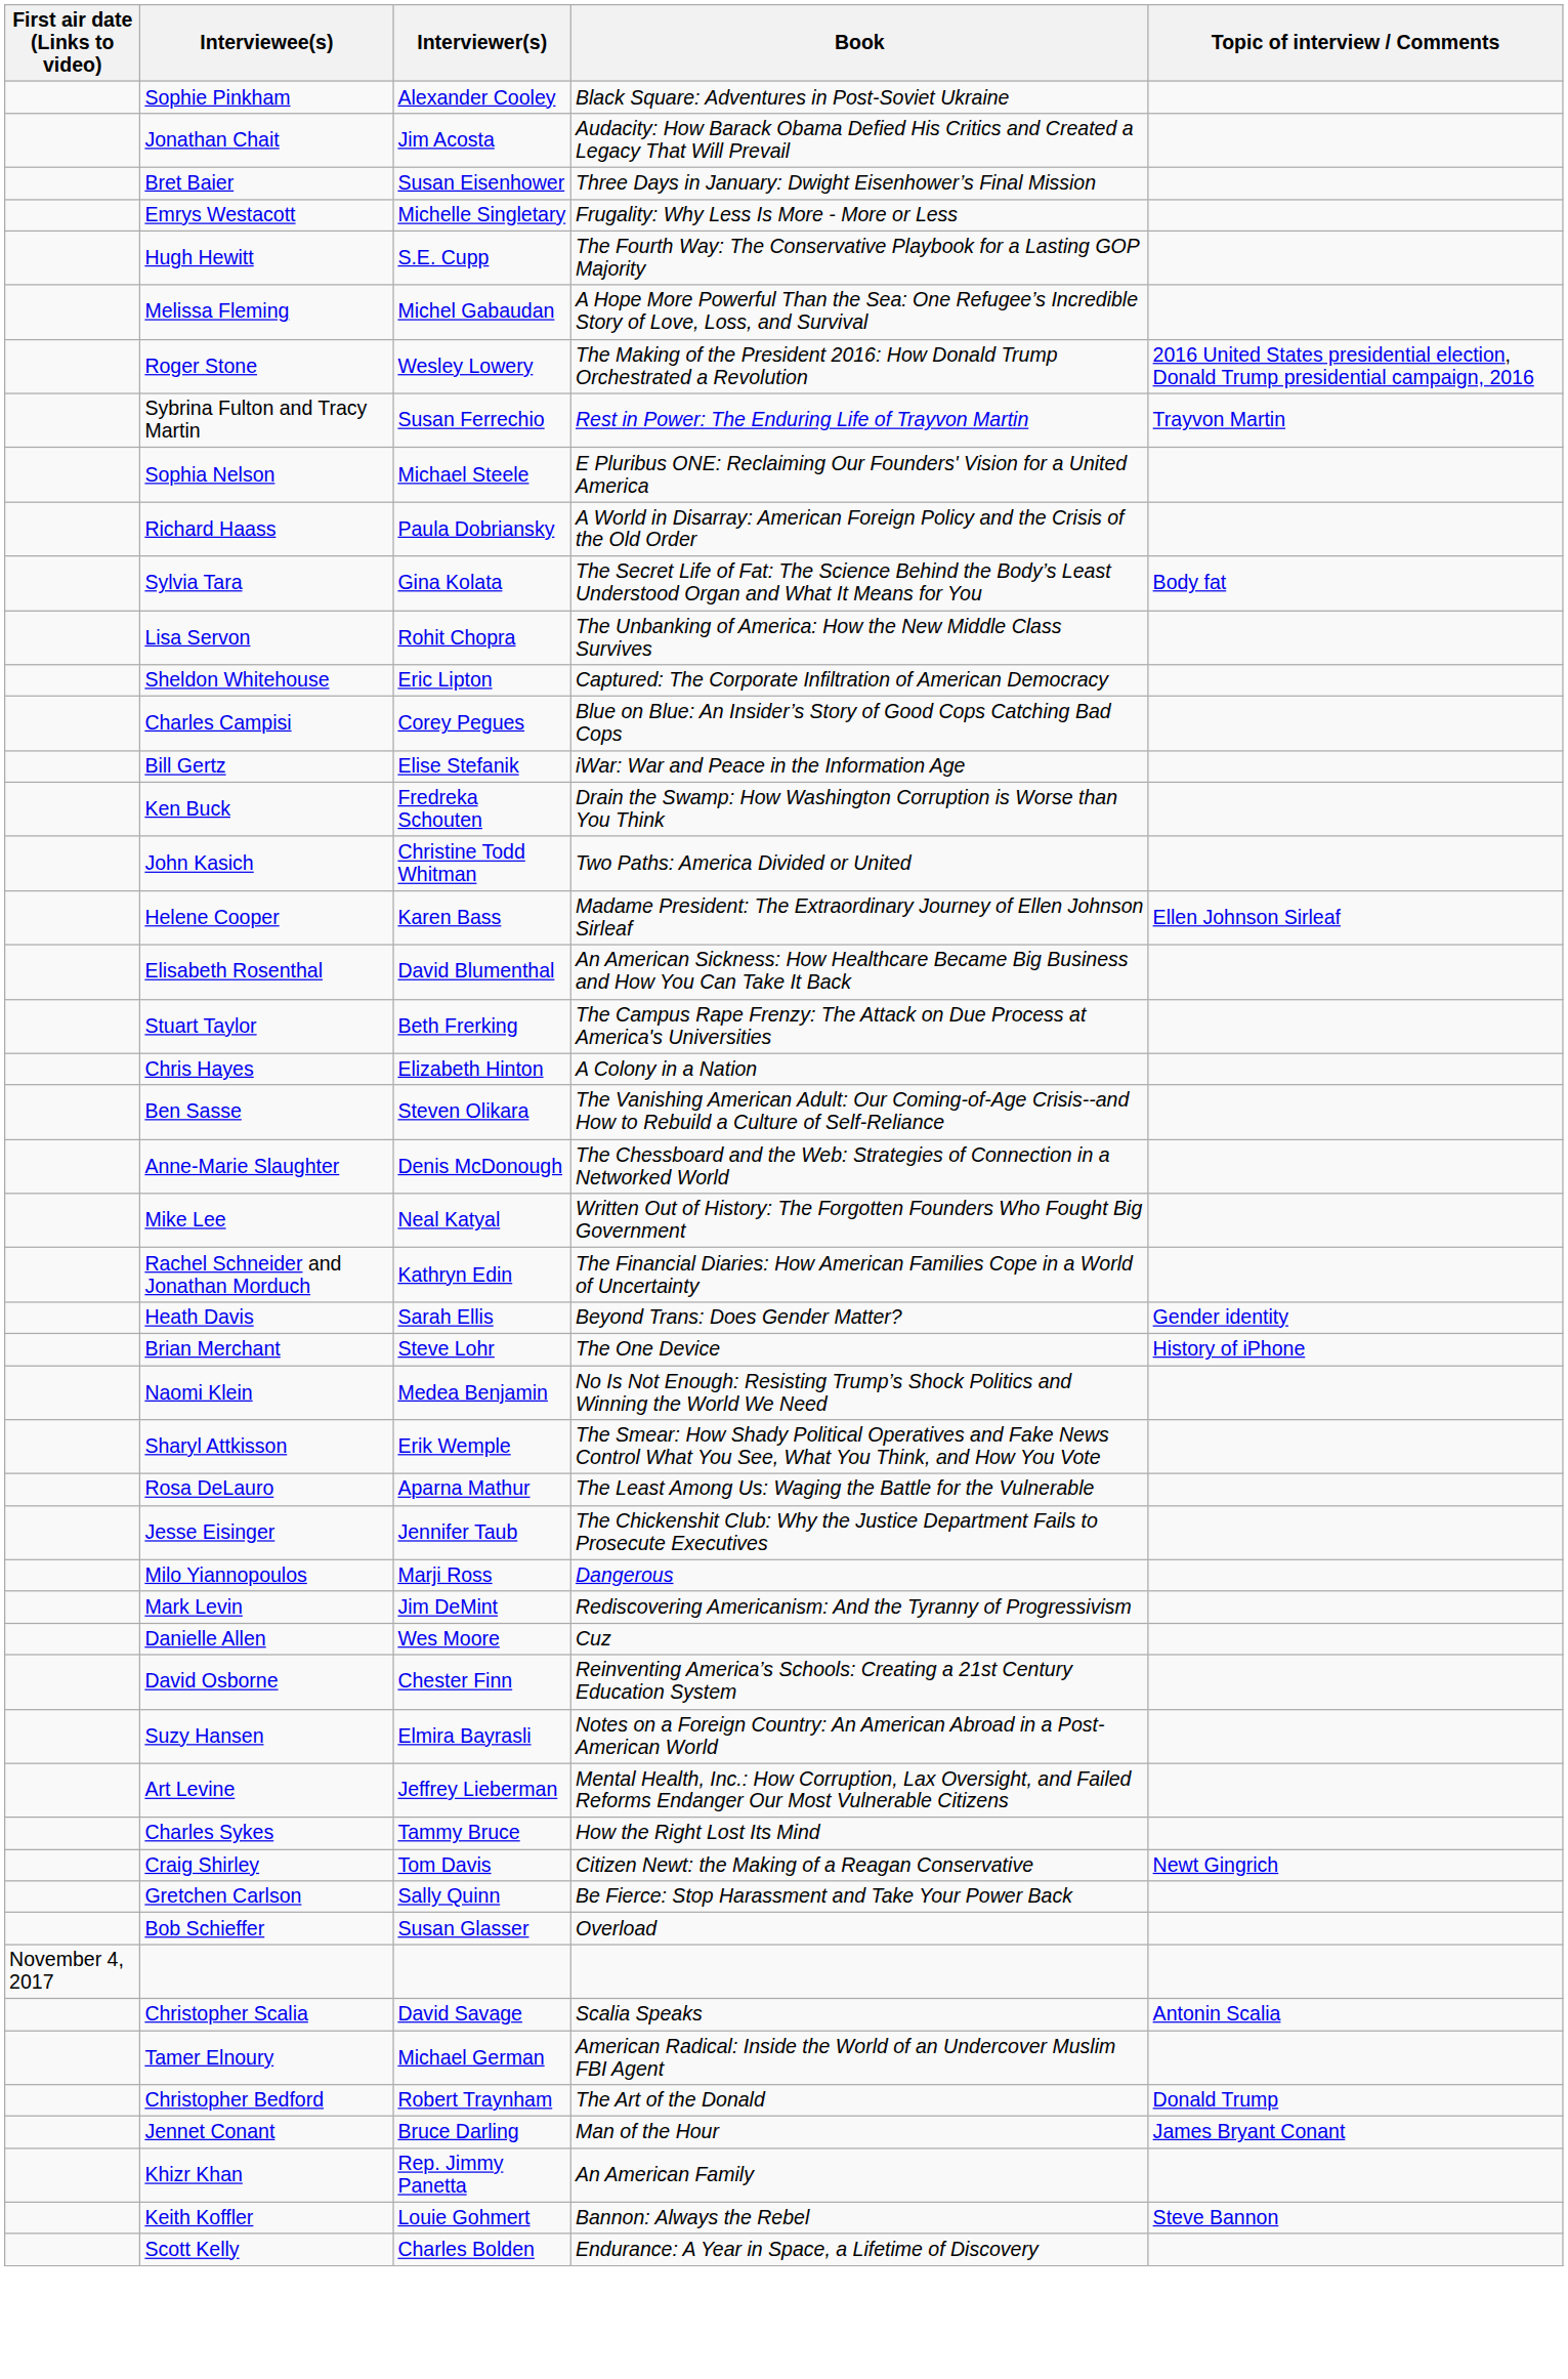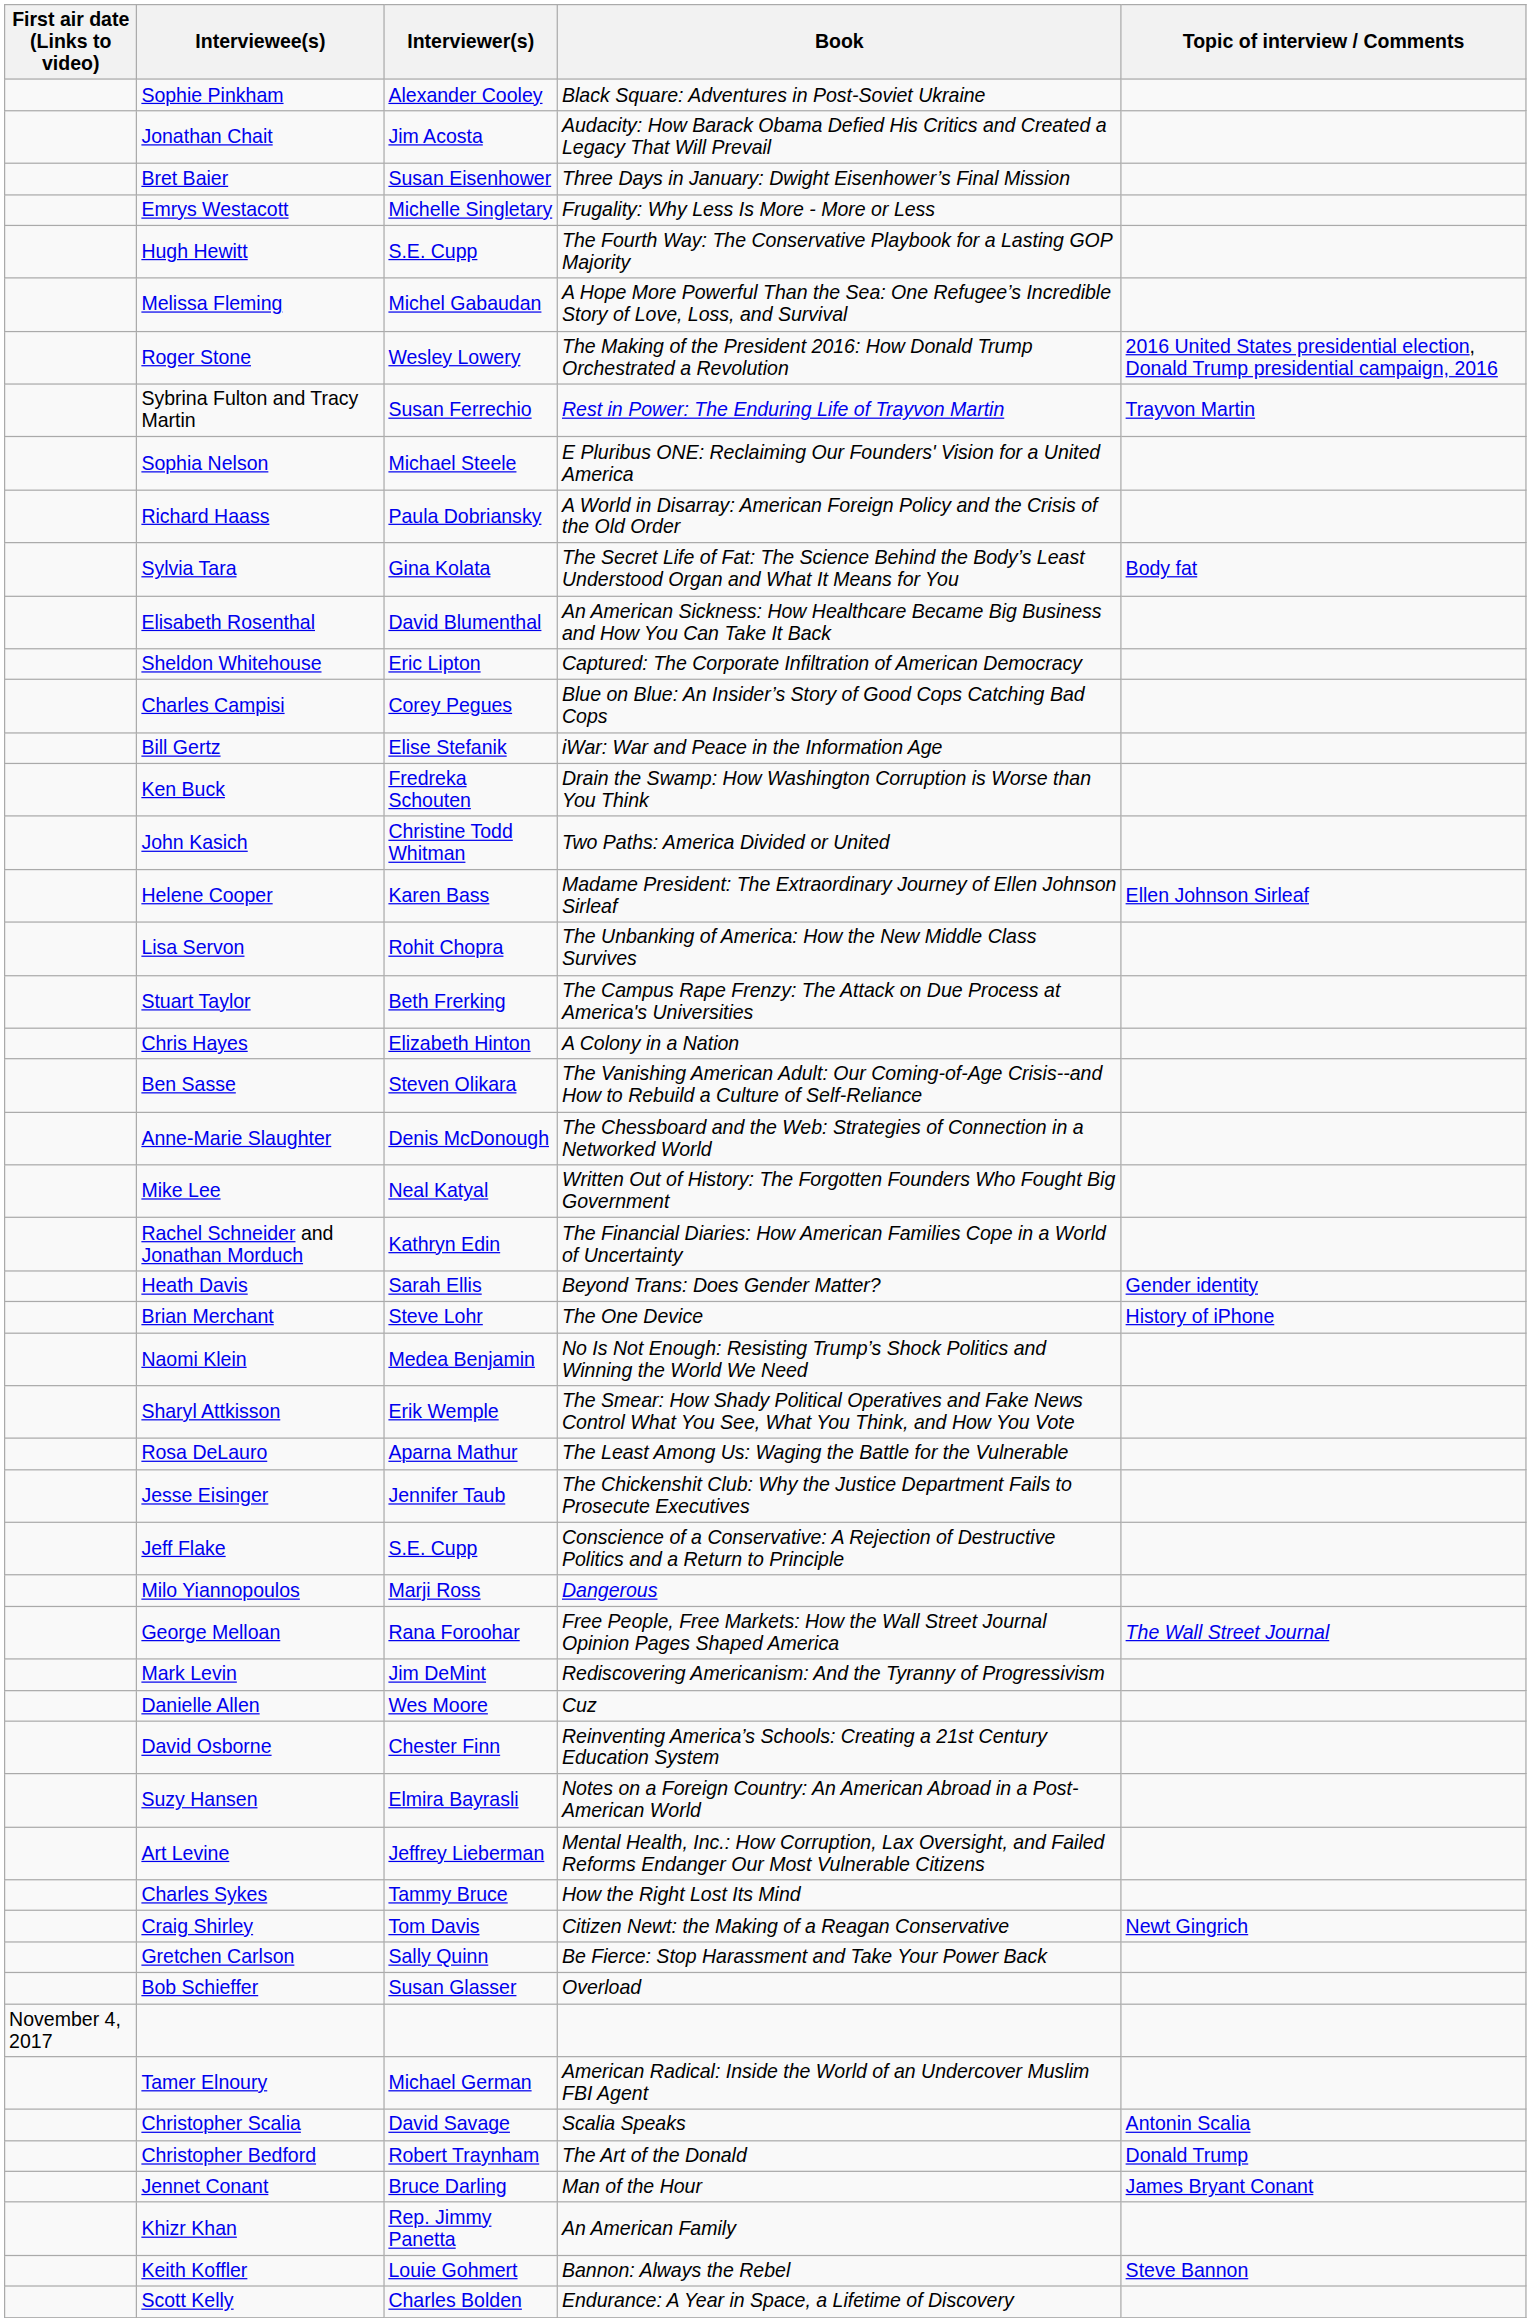 <table class="wikitable">
 <tr>
 <th>First air date<br>(Links to video)</th>
 <th>Interviewee(s)</th>
 <th>Interviewer(s)</th>
 <th>Book</th>
 <th>Topic of interview / Comments</th>
 </tr>
 <tr>
 <td></td>
 <td><a href='#'>Sophie Pinkham</a></td>
 <td><a href='#'>Alexander Cooley</a></td>
 <td><em>Black Square: Adventures in Post-Soviet Ukraine</em></td>
 <td></td>
 </tr>
 <tr>
 <td></td>
 <td><a href='#'>Jonathan Chait</a></td>
 <td><a href='#'>Jim Acosta</a></td>
 <td><em>Audacity: How Barack Obama Defied His Critics and Created a Legacy That Will Prevail</em></td>
 <td></td>
 </tr>
 <tr>
 <td></td>
 <td><a href='#'>Bret Baier</a></td>
 <td><a href='#'>Susan Eisenhower</a></td>
 <td><em>Three Days in January: Dwight Eisenhower’s Final Mission</em></td>
 <td></td>
 </tr>
 <tr>
 <td></td>
 <td><a href='#'>Emrys Westacott</a></td>
 <td><a href='#'>Michelle Singletary</a></td>
 <td><em>Frugality: Why Less Is More - More or Less</em></td>
 <td></td>
 </tr>
 <tr>
 <td></td>
 <td><a href='#'>Hugh Hewitt</a></td>
 <td><a href='#'>S.E. Cupp</a></td>
 <td><em>The Fourth Way: The Conservative Playbook for a Lasting GOP Majority</em></td>
 <td></td>
 </tr>
 <tr>
 <td></td>
 <td><a href='#'>Melissa Fleming</a></td>
 <td><a href='#'>Michel Gabaudan</a></td>
 <td><em>A Hope More Powerful Than the Sea: One Refugee’s Incredible Story of Love, Loss, and Survival</em></td>
 <td></td>
 </tr>
 <tr>
 <td></td>
 <td><a href='#'>Roger Stone</a></td>
 <td><a href='#'>Wesley Lowery</a></td>
 <td><em>The Making of the President 2016: How Donald Trump Orchestrated a Revolution</em></td>
 <td><a href='#'>2016 United States presidential election</a>, <a href='#'>Donald Trump presidential campaign, 2016</a></td>
 </tr>
 <tr>
 <td></td>
 <td>Sybrina Fulton and Tracy Martin</td>
 <td><a href='#'>Susan Ferrechio</a></td>
 <td><em><a href='#'>Rest in Power: The Enduring Life of Trayvon Martin</a></em></td>
 <td><a href='#'>Trayvon Martin</a></td>
 </tr>
 <tr>
 <td></td>
 <td><a href='#'>Sophia Nelson</a></td>
 <td><a href='#'>Michael Steele</a></td>
 <td><em>E Pluribus ONE: Reclaiming Our Founders' Vision for a United America</em></td>
 <td></td>
 </tr>
 <tr>
 <td></td>
 <td><a href='#'>Richard Haass</a></td>
 <td><a href='#'>Paula Dobriansky</a></td>
 <td><em>A World in Disarray: American Foreign Policy and the Crisis of the Old Order</em></td>
 <td></td>
 </tr>
 <tr>
 <td></td>
 <td><a href='#'>Sylvia Tara</a></td>
 <td><a href='#'>Gina Kolata</a></td>
 <td><em>The Secret Life of Fat: The Science Behind the Body’s Least Understood Organ and What It Means for You</em></td>
 <td><a href='#'>Body fat</a></td>
 </tr>
 <tr>
 <td></td>
-<td><a href='#'>Lisa Servon</a></td>
-<td><a href='#'>Rohit Chopra</a></td>
-<td><em>The Unbanking of America: How the New Middle Class Survives</em></td>
+<td><a href='#'>Elisabeth Rosenthal</a></td>
+<td><a href='#'>David Blumenthal</a></td>
+<td><em>An American Sickness: How Healthcare Became Big Business and How You Can Take It Back</em></td>
 <td></td>
 </tr>
 <tr>
 <td></td>
 <td><a href='#'>Sheldon Whitehouse</a></td>
 <td><a href='#'>Eric Lipton</a></td>
 <td><em>Captured: The Corporate Infiltration of American Democracy</em></td>
 <td></td>
 </tr>
 <tr>
 <td></td>
 <td><a href='#'>Charles Campisi</a></td>
 <td><a href='#'>Corey Pegues</a></td>
 <td><em>Blue on Blue: An Insider’s Story of Good Cops Catching Bad Cops</em></td>
 <td></td>
 </tr>
 <tr>
 <td></td>
 <td><a href='#'>Bill Gertz</a></td>
 <td><a href='#'>Elise Stefanik</a></td>
 <td><em>iWar: War and Peace in the Information Age</em></td>
 <td></td>
 </tr>
 <tr>
 <td></td>
 <td><a href='#'>Ken Buck</a></td>
 <td><a href='#'>Fredreka Schouten</a></td>
 <td><em>Drain the Swamp: How Washington Corruption is Worse than You Think</em></td>
 <td></td>
 </tr>
 <tr>
 <td></td>
 <td><a href='#'>John Kasich</a></td>
 <td><a href='#'>Christine Todd Whitman</a></td>
 <td><em>Two Paths: America Divided or United</em></td>
 <td></td>
 </tr>
 <tr>
 <td></td>
 <td><a href='#'>Helene Cooper</a></td>
 <td><a href='#'>Karen Bass</a></td>
 <td><em>Madame President: The Extraordinary Journey of Ellen Johnson Sirleaf</em></td>
 <td><a href='#'>Ellen Johnson Sirleaf</a></td>
 </tr>
 <tr>
 <td></td>
-<td><a href='#'>Elisabeth Rosenthal</a></td>
-<td><a href='#'>David Blumenthal</a></td>
-<td><em>An American Sickness: How Healthcare Became Big Business and How You Can Take It Back</em></td>
+<td><a href='#'>Lisa Servon</a></td>
+<td><a href='#'>Rohit Chopra</a></td>
+<td><em>The Unbanking of America: How the New Middle Class Survives</em></td>
 <td></td>
 </tr>
 <tr>
 <td></td>
 <td><a href='#'>Stuart Taylor</a></td>
 <td><a href='#'>Beth Frerking</a></td>
 <td><em>The Campus Rape Frenzy: The Attack on Due Process at America's Universities</em></td>
 <td></td>
 </tr>
 <tr>
 <td></td>
 <td><a href='#'>Chris Hayes</a></td>
 <td><a href='#'>Elizabeth Hinton</a></td>
 <td><em>A Colony in a Nation</em></td>
 <td></td>
 </tr>
 <tr>
 <td></td>
 <td><a href='#'>Ben Sasse</a></td>
 <td><a href='#'>Steven Olikara</a></td>
 <td><em>The Vanishing American Adult: Our Coming-of-Age Crisis--and How to Rebuild a Culture of Self-Reliance</em></td>
 <td></td>
 </tr>
 <tr>
 <td></td>
 <td><a href='#'>Anne-Marie Slaughter</a></td>
 <td><a href='#'>Denis McDonough</a></td>
 <td><em>The Chessboard and the Web: Strategies of Connection in a Networked World</em></td>
 <td></td>
 </tr>
 <tr>
 <td></td>
 <td><a href='#'>Mike Lee</a></td>
 <td><a href='#'>Neal Katyal</a></td>
 <td><em>Written Out of History: The Forgotten Founders Who Fought Big Government</em></td>
 <td></td>
 </tr>
 <tr>
 <td></td>
 <td><a href='#'>Rachel Schneider</a> and <a href='#'>Jonathan Morduch</a></td>
 <td><a href='#'>Kathryn Edin</a></td>
 <td><em>The Financial Diaries: How American Families Cope in a World of Uncertainty</em></td>
 <td></td>
 </tr>
 <tr>
 <td></td>
 <td><a href='#'>Heath Davis</a></td>
 <td><a href='#'>Sarah Ellis</a></td>
 <td><em>Beyond Trans: Does Gender Matter?</em></td>
 <td><a href='#'>Gender identity</a></td>
 </tr>
 <tr>
 <td></td>
 <td><a href='#'>Brian Merchant</a></td>
 <td><a href='#'>Steve Lohr</a></td>
 <td><em>The One Device</em></td>
 <td><a href='#'>History of iPhone</a></td>
 </tr>
 <tr>
 <td></td>
 <td><a href='#'>Naomi Klein</a></td>
 <td><a href='#'>Medea Benjamin</a></td>
 <td><em>No Is Not Enough: Resisting Trump’s Shock Politics and Winning the World We Need</em></td>
 <td></td>
 </tr>
 <tr>
 <td></td>
 <td><a href='#'>Sharyl Attkisson</a></td>
 <td><a href='#'>Erik Wemple</a></td>
 <td><em>The Smear: How Shady Political Operatives and Fake News Control What You See, What You Think, and How You Vote</em></td>
 <td></td>
 </tr>
 <tr>
 <td></td>
 <td><a href='#'>Rosa DeLauro</a></td>
 <td><a href='#'>Aparna Mathur</a></td>
 <td><em>The Least Among Us: Waging the Battle for the Vulnerable</em></td>
 <td></td>
 </tr>
 <tr>
 <td></td>
 <td><a href='#'>Jesse Eisinger</a></td>
 <td><a href='#'>Jennifer Taub</a></td>
 <td><em>The Chickenshit Club: Why the Justice Department Fails to Prosecute Executives</em></td>
 <td></td>
 </tr>
 <tr>
 <td></td>
+<td><a href='#'>Jeff Flake</a></td>
+<td><a href='#'>S.E. Cupp</a></td>
+<td><em>Conscience of a Conservative: A Rejection of Destructive Politics and a Return to Principle</em></td>
+<td></td>
+</tr>
+<tr>
+<td></td>
 <td><a href='#'>Milo Yiannopoulos</a></td>
 <td><a href='#'>Marji Ross</a></td>
 <td><em><a href='#'>Dangerous</a></em></td>
 <td></td>
+</tr>
+<tr>
+<td></td>
+<td><a href='#'>George Melloan</a></td>
+<td><a href='#'>Rana Foroohar</a></td>
+<td><em>Free People, Free Markets: How the Wall Street Journal Opinion Pages Shaped America</em></td>
+<td><em><a href='#'>The Wall Street Journal</a></em></td>
 </tr>
 <tr>
 <td></td>
 <td><a href='#'>Mark Levin</a></td>
 <td><a href='#'>Jim DeMint</a></td>
 <td><em>Rediscovering Americanism: And the Tyranny of Progressivism</em></td>
 <td></td>
 </tr>
 <tr>
 <td></td>
 <td><a href='#'>Danielle Allen</a></td>
 <td><a href='#'>Wes Moore</a></td>
 <td><em>Cuz</em></td>
 <td></td>
 </tr>
 <tr>
 <td></td>
 <td><a href='#'>David Osborne</a></td>
 <td><a href='#'>Chester Finn</a></td>
 <td><em>Reinventing America’s Schools: Creating a 21st Century Education System</em></td>
 <td></td>
 </tr>
 <tr>
 <td></td>
 <td><a href='#'>Suzy Hansen</a></td>
 <td><a href='#'>Elmira Bayrasli</a></td>
 <td><em>Notes on a Foreign Country: An American Abroad in a Post-American World</em></td>
 <td></td>
 </tr>
 <tr>
 <td></td>
 <td><a href='#'>Art Levine</a></td>
 <td><a href='#'>Jeffrey Lieberman</a></td>
 <td><em>Mental Health, Inc.: How Corruption, Lax Oversight, and Failed Reforms Endanger Our Most Vulnerable Citizens</em></td>
 <td></td>
 </tr>
 <tr>
 <td></td>
 <td><a href='#'>Charles Sykes</a></td>
 <td><a href='#'>Tammy Bruce</a></td>
 <td><em>How the Right Lost Its Mind</em></td>
 <td></td>
 </tr>
 <tr>
 <td></td>
 <td><a href='#'>Craig Shirley</a></td>
 <td><a href='#'>Tom Davis</a></td>
 <td><em>Citizen Newt: the Making of a Reagan Conservative</em></td>
 <td><a href='#'>Newt Gingrich</a></td>
 </tr>
 <tr>
 <td></td>
 <td><a href='#'>Gretchen Carlson</a></td>
 <td><a href='#'>Sally Quinn</a></td>
 <td><em>Be Fierce: Stop Harassment and Take Your Power Back</em></td>
 <td></td>
 </tr>
 <tr>
 <td></td>
 <td><a href='#'>Bob Schieffer</a></td>
 <td><a href='#'>Susan Glasser</a></td>
 <td><em>Overload</em></td>
 <td></td>
 </tr>
 <tr>
 <td>November 4, 2017</td>
 <td></td>
 <td></td>
 <td></td>
 <td></td>
 </tr>
 <tr>
 <td></td>
+<td><a href='#'>Tamer Elnoury</a></td>
+<td><a href='#'>Michael German</a></td>
+<td><em>American Radical: Inside the World of an Undercover Muslim FBI Agent</em></td>
+<td></td>
+</tr>
+<tr>
+<td></td>
 <td><a href='#'>Christopher Scalia</a></td>
 <td><a href='#'>David Savage</a></td>
 <td><em>Scalia Speaks</em></td>
 <td><a href='#'>Antonin Scalia</a></td>
-</tr>
-<tr>
-<td></td>
-<td><a href='#'>Tamer Elnoury</a></td>
-<td><a href='#'>Michael German</a></td>
-<td><em>American Radical: Inside the World of an Undercover Muslim FBI Agent</em></td>
-<td></td>
 </tr>
 <tr>
 <td></td>
 <td><a href='#'>Christopher Bedford</a></td>
 <td><a href='#'>Robert Traynham</a></td>
 <td><em>The Art of the Donald</em></td>
 <td><a href='#'>Donald Trump</a></td>
 </tr>
 <tr>
 <td></td>
 <td><a href='#'>Jennet Conant</a></td>
 <td><a href='#'>Bruce Darling</a></td>
 <td><em>Man of the Hour</em></td>
 <td><a href='#'>James Bryant Conant</a></td>
 </tr>
 <tr>
 <td></td>
 <td><a href='#'>Khizr Khan</a></td>
 <td><a href='#'>Rep. Jimmy Panetta</a></td>
 <td><em>An American Family</em></td>
 <td></td>
 </tr>
 <tr>
 <td></td>
 <td><a href='#'>Keith Koffler</a></td>
 <td><a href='#'>Louie Gohmert</a></td>
 <td><em>Bannon: Always the Rebel</em></td>
 <td><a href='#'>Steve Bannon</a></td>
 </tr>
 <tr>
 <td></td>
 <td><a href='#'>Scott Kelly</a></td>
 <td><a href='#'>Charles Bolden</a></td>
 <td><em>Endurance: A Year in Space, a Lifetime of Discovery</em></td>
 <td></td>
 </tr>
 </table>
